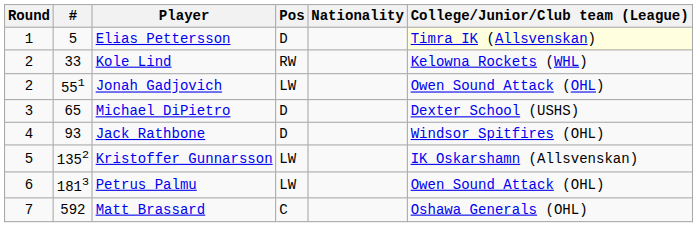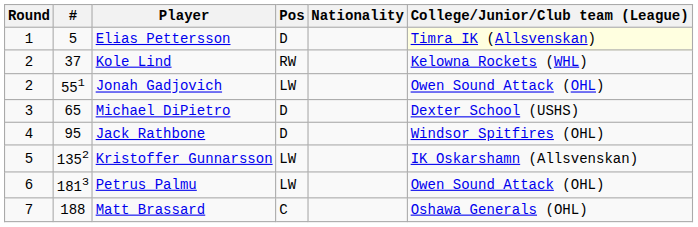 <table class="wikitable">
 <tr>
 <th>Round</th>
 <th>#</th>
 <th>Player</th>
 <th>Pos</th>
 <th>Nationality</th>
 <th>College/Junior/Club team (League)</th>
 </tr>
 <tr>
 <td style="text-align:center">1</td>
 <td style="text-align:center">5</td>
 <td><a href='#'>Elias Pettersson</a></td>
 <td>D</td>
 <td></td>
 <td style="background: lightyellow;"><a href='#'>Timra IK</a> (<a href='#'>Allsvenskan</a>)</td>
 </tr>
 <tr>
 <td style="text-align:center">2</td>
-<td style="text-align:center">33</td>
+<td style="text-align:center">37</td>
 <td><a href='#'>Kole Lind</a></td>
 <td>RW</td>
 <td></td>
 <td><a href='#'>Kelowna Rockets</a> (<a href='#'>WHL</a>)</td>
 </tr>
 <tr>
 <td style="text-align:center">2</td>
 <td style="text-align:center">55<sup>1</sup></td>
 <td><a href='#'>Jonah Gadjovich</a></td>
 <td>LW</td>
 <td></td>
 <td><a href='#'>Owen Sound Attack</a> (<a href='#'>OHL</a>)</td>
 </tr>
 <tr>
 <td style="text-align:center">3</td>
 <td style="text-align:center">65</td>
 <td><a href='#'>Michael DiPietro</a></td>
 <td>D</td>
 <td></td>
 <td><a href='#'>Dexter School</a> (USHS)</td>
 </tr>
 <tr>
 <td style="text-align:center">4</td>
-<td style="text-align:center">93</td>
+<td style="text-align:center">95</td>
 <td><a href='#'>Jack Rathbone</a></td>
 <td>D</td>
 <td></td>
 <td><a href='#'>Windsor Spitfires</a> (OHL)</td>
 </tr>
 <tr>
 <td style="text-align:center">5</td>
 <td style="text-align:center">135<sup>2</sup></td>
 <td><a href='#'>Kristoffer Gunnarsson</a></td>
 <td>LW</td>
 <td></td>
 <td><a href='#'>IK Oskarshamn</a> (Allsvenskan)</td>
 </tr>
 <tr>
 <td style="text-align:center">6</td>
 <td style="text-align:center">181<sup>3</sup></td>
 <td><a href='#'>Petrus Palmu</a></td>
 <td>LW</td>
 <td></td>
 <td><a href='#'>Owen Sound Attack</a> (OHL)</td>
 </tr>
 <tr>
 <td style="text-align:center">7</td>
-<td style="text-align:center">592</td>
+<td style="text-align:center">188</td>
 <td><a href='#'>Matt Brassard</a></td>
 <td>C</td>
 <td></td>
 <td><a href='#'>Oshawa Generals</a> (OHL)</td>
 </tr>
 </table>
